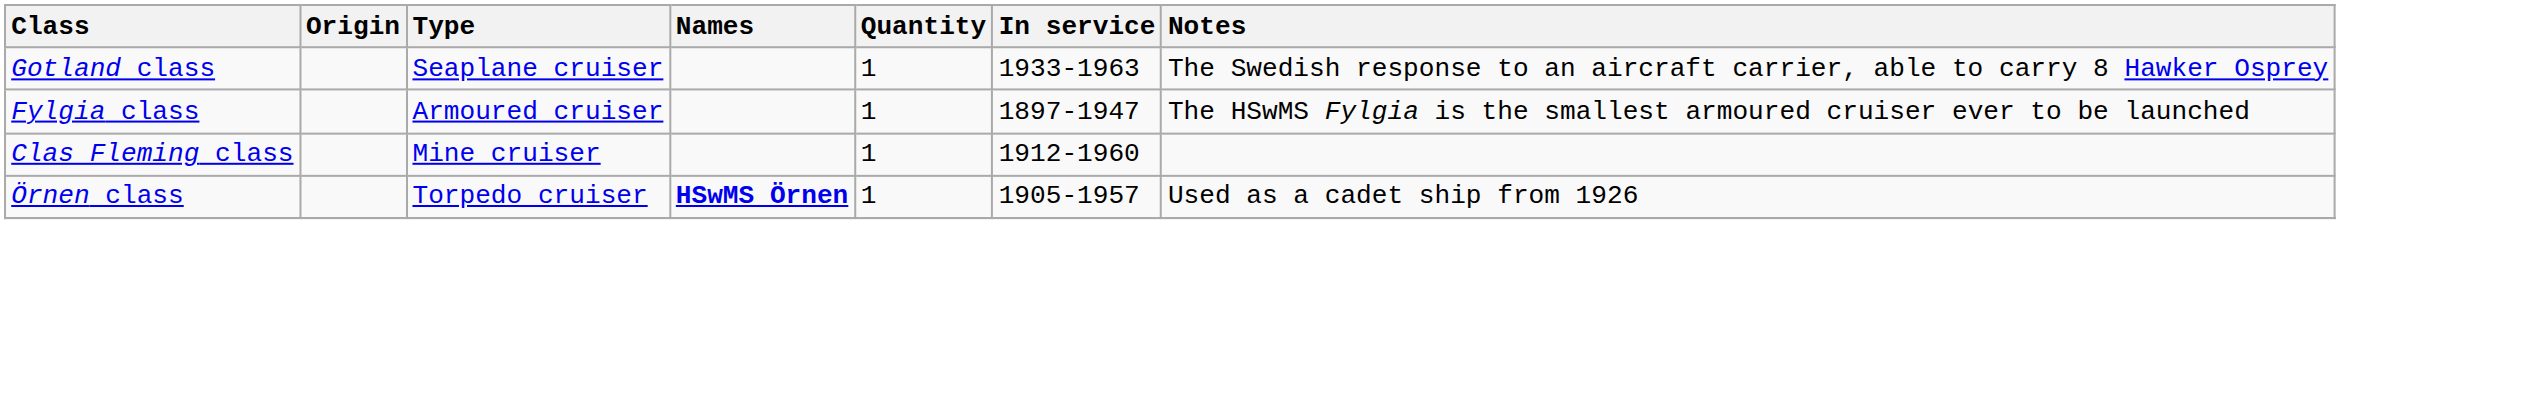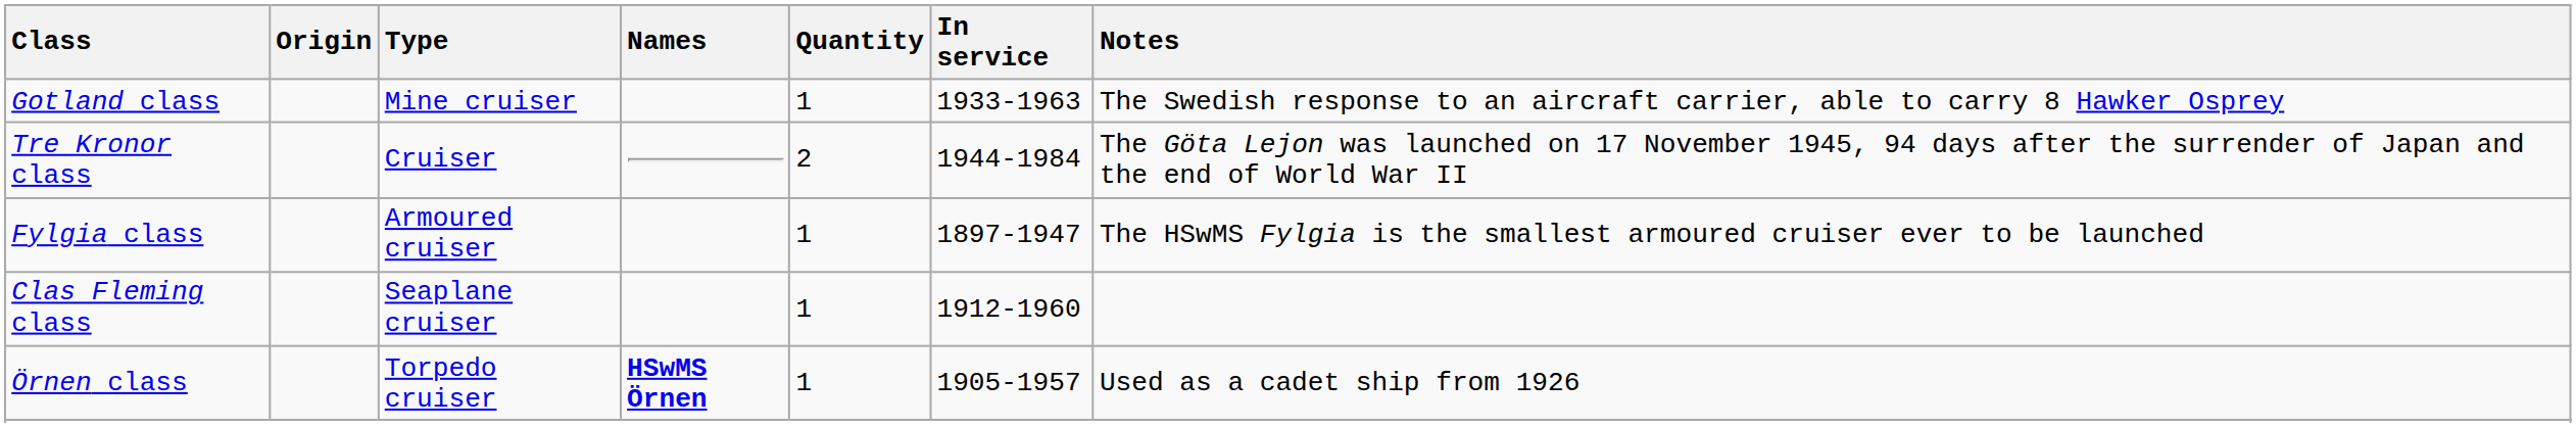 <table class="wikitable">
 <tr>
 <th style="text-align:left">Class</th>
 <th style="text-align:left">Origin</th>
 <th style="text-align:left">Type</th>
 <th style="text-align:left">Names</th>
 <th style="text-align:left">Quantity</th>
 <th style="text-align:left">In service</th>
 <th style="text-align:left">Notes</th>
 </tr>
 <tr>
 <td><a href='#'><em>Gotland</em> class</a></td>
 <td></td>
-<td><a href='#'>Seaplane cruiser</a></td>
+<td><a href='#'>Mine cruiser</a></td>
 <td></td>
 <td>1</td>
 <td>1933-1963</td>
 <td>The Swedish response to an aircraft carrier, able to carry 8 <a href='#'>Hawker Osprey</a></td>
+</tr>
+<tr>
+<td><a href='#'><em>Tre Kronor</em> class</a></td>
+<td></td>
+<td><a href='#'>Cruiser</a></td>
+<td><hr></td>
+<td>2</td>
+<td>1944-1984</td>
+<td>The <em>Göta Lejon</em> was launched on 17 November 1945, 94 days after the surrender of Japan and the end of World War II</td>
 </tr>
 <tr>
 <td><a href='#'><em>Fylgia</em> class</a></td>
 <td></td>
 <td><a href='#'>Armoured cruiser</a></td>
 <td></td>
 <td>1</td>
 <td>1897-1947</td>
 <td>The HSwMS <em>Fylgia</em> is the smallest armoured cruiser ever to be launched</td>
 </tr>
 <tr>
 <td><a href='#'><em>Clas Fleming</em> class</a></td>
 <td></td>
-<td><a href='#'>Mine cruiser</a></td>
+<td><a href='#'>Seaplane cruiser</a></td>
 <td></td>
 <td>1</td>
 <td>1912-1960</td>
 <td></td>
 </tr>
 <tr>
 <td><a href='#'><em>Örnen</em> class</a></td>
 <td></td>
 <td><a href='#'>Torpedo cruiser</a></td>
 <td><strong><a href='#'>HSwMS Örnen</a></strong></td>
 <td>1</td>
 <td>1905-1957</td>
 <td>Used as a cadet ship from 1926</td>
 </tr>
 <tr>
 </tr>
 <tr>
 </tr>
 </table>
